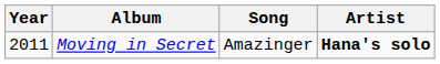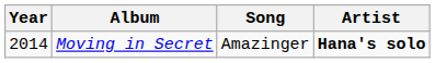 <table class="wikitable">
 <tr>
 <th scope="col">Year</th>
 <th>Album</th>
 <th>Song</th>
 <th scope="col">Artist</th>
 </tr>
 <tr>
-<td>2011</td>
+<td>2014</td>
 <td><em><a href='#'>Moving in Secret</a></em></td>
 <td>Amazinger</td>
 <td><strong>Hana's solo</strong></td>
 </tr>
 </table>
